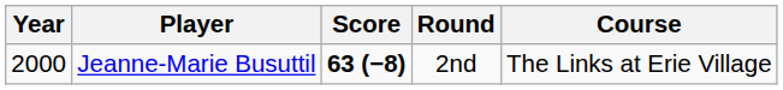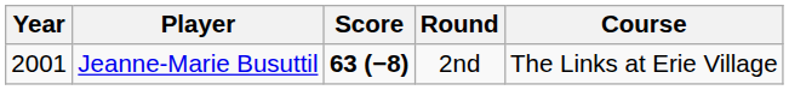 <table class="wikitable">
 <tr>
 <th>Year</th>
 <th>Player</th>
 <th>Score</th>
 <th>Round</th>
 <th>Course</th>
 </tr>
 <tr>
-<td>2000</td>
+<td>2001</td>
 <td><a href='#'>Jeanne-Marie Busuttil</a></td>
 <td><strong>63 (−8)</strong></td>
 <td align=center>2nd</td>
 <td>The Links at Erie Village</td>
 </tr>
 </table>
